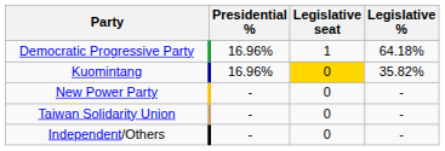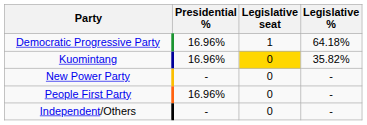 <table class="wikitable" style="text-align:center">
 <tr>
 <th width=240>Party</th>
 <th width=80>Presidential %</th>
 <th width=80>Legislative seat</th>
 <th width=80>Legislative %</th>
 </tr>
 <tr>
 <td align=center style="border-right:4px solid #1B9431;" align="center"><a href='#'>Democratic Progressive Party</a></td>
 <td>16.96%</td>
 <td>1</td>
 <td>64.18%</td>
 </tr>
 <tr>
 <td align=center style="border-right:4px solid #000099;" align="center"><a href='#'>Kuomintang</a></td>
 <td>16.96%</td>
 <td style="background: gold;">0</td>
 <td>35.82%</td>
 </tr>
 <tr>
 <td align=center style="border-right:4px solid #FBBE01;" align="center"><a href='#'>New Power Party</a></td>
 <td>-</td>
 <td>0</td>
 <td>-</td>
 </tr>
 <tr>
-<td align=center style="border-right:4px solid #C69E6A;" align="center"><a href='#'>Taiwan Solidarity Union</a></td>
-<td>-</td>
+<td align=center style="border-right:4px solid #FF6310;" align="center"><a href='#'>People First Party</a></td>
+<td>16.96%</td>
 <td>0</td>
 <td>-</td>
 </tr>
 <tr>
 <td align=center style="border-right:4px solid #000000;" align="center"><a href='#'>Independent</a>/Others</td>
 <td>-</td>
 <td>0</td>
 <td>-</td>
 </tr>
 </table>
